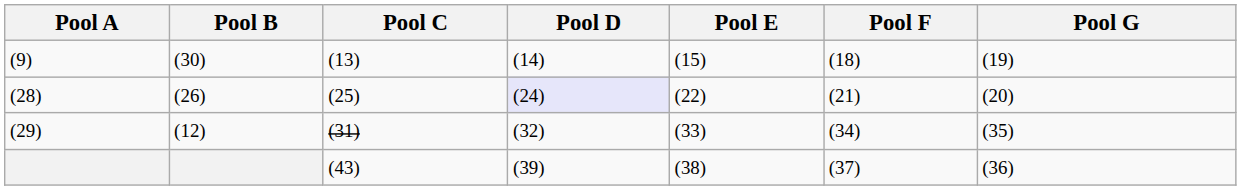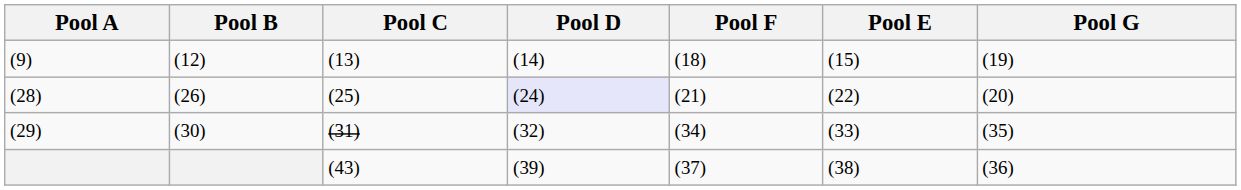 <table class="wikitable" style="white-space:nowrap">
 <tr>
 <th width=180>Pool A</th>
 <th width=165>Pool B</th>
 <th width=210>Pool C</th>
 <th width=175>Pool D</th>
+<th width=165>Pool F</th>
 <th width=165>Pool E</th>
-<th width=165>Pool F</th>
 <th width=320>Pool G</th>
 </tr>
 <tr>
 <td> <small>(9)</small></td>
-<td> <small>(30)</small></td>
+<td> <small>(12)</small></td>
 <td> <small>(13)</small></td>
 <td> <small>(14)</small></td>
+<td> <small>(18)</small></td>
 <td> <small>(15)</small></td>
-<td> <small>(18)</small></td>
 <td> <small>(19)</small></td>
 </tr>
 <tr>
 <td> <small>(28)</small></td>
 <td> <small>(26)</small></td>
 <td> <small>(25)</small></td>
 <td style="background: lavender;"> <small>(24)</small></td>
+<td> <small>(21)</small></td>
 <td> <small>(22)</small></td>
-<td> <small>(21)</small></td>
 <td> <small>(20)</small></td>
 </tr>
 <tr>
 <td> <small>(29)</small></td>
-<td> <small>(12)</small></td>
+<td> <small>(30)</small></td>
 <td><s> <small>(31)</small></s></td>
 <td> <small>(32)</small></td>
+<td> <small>(34)</small></td>
 <td> <small>(33)</small></td>
-<td> <small>(34)</small></td>
 <td> <small>(35)</small></td>
 </tr>
 <tr>
 <th></th>
 <th></th>
 <td> <small>(43)</small></td>
 <td> <small>(39)</small></td>
+<td> <small>(37)</small></td>
 <td> <small>(38)</small></td>
-<td> <small>(37)</small></td>
 <td> <small>(36)</small></td>
 </tr>
 </table>
